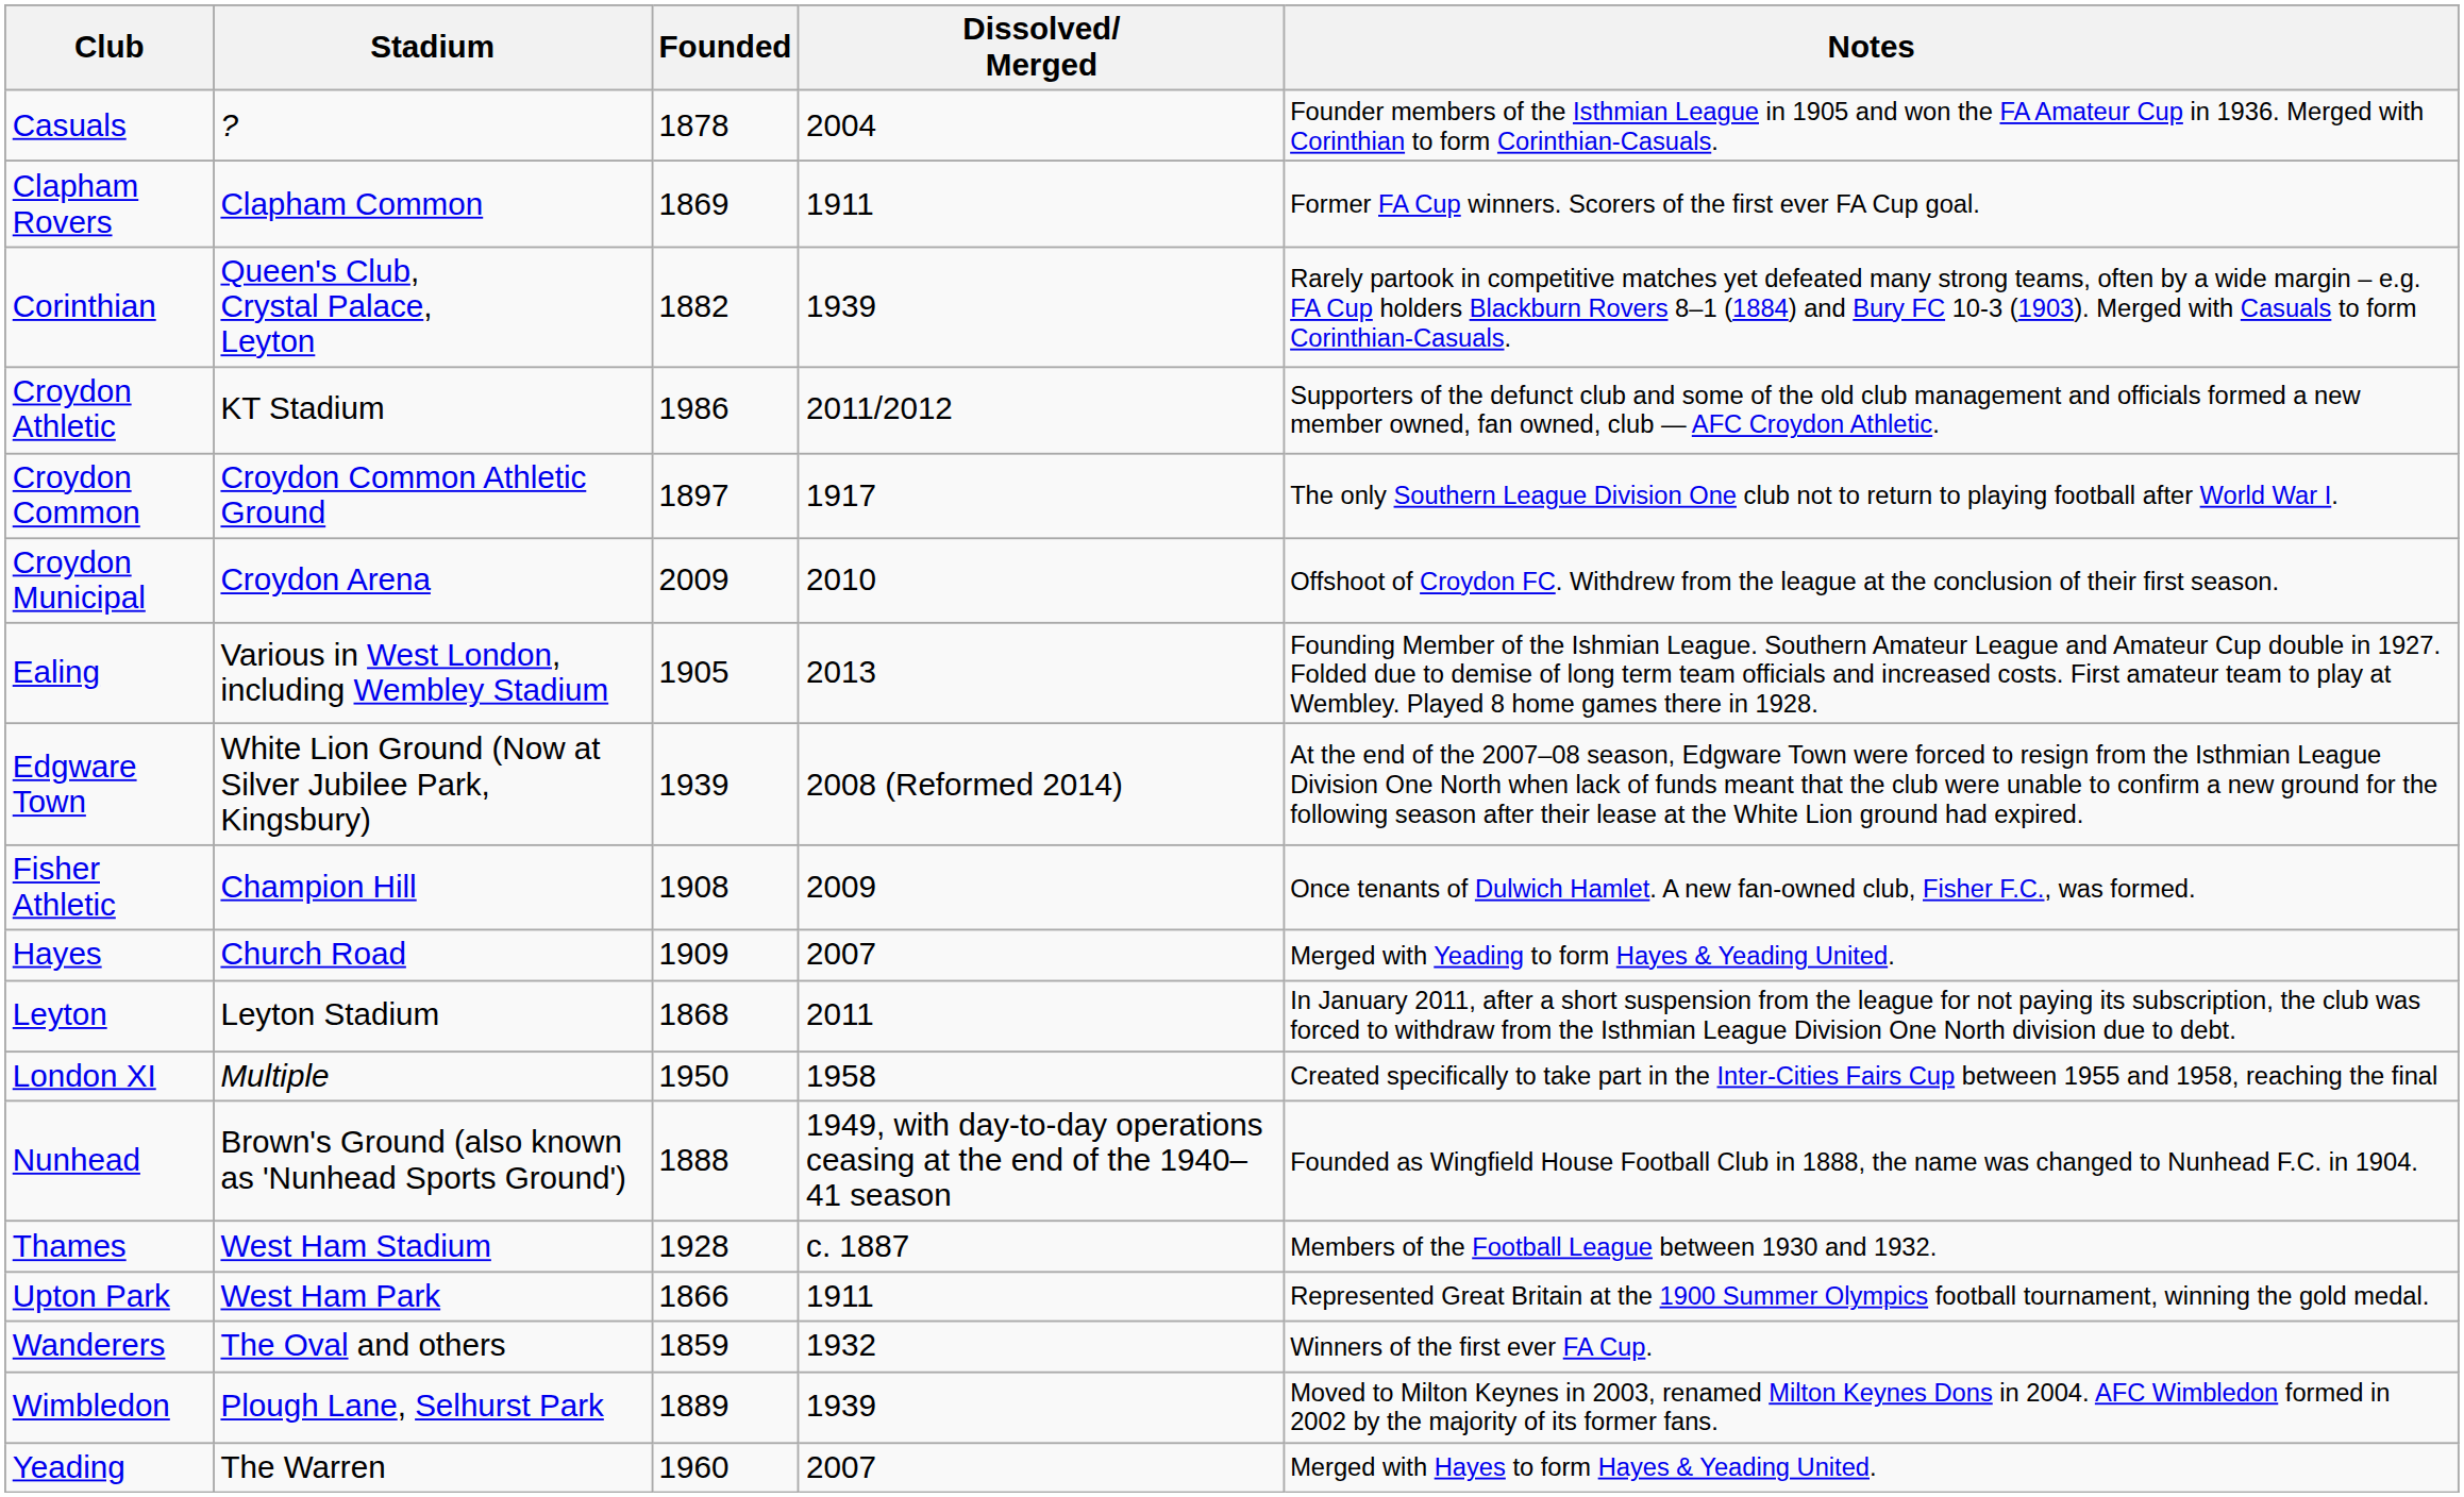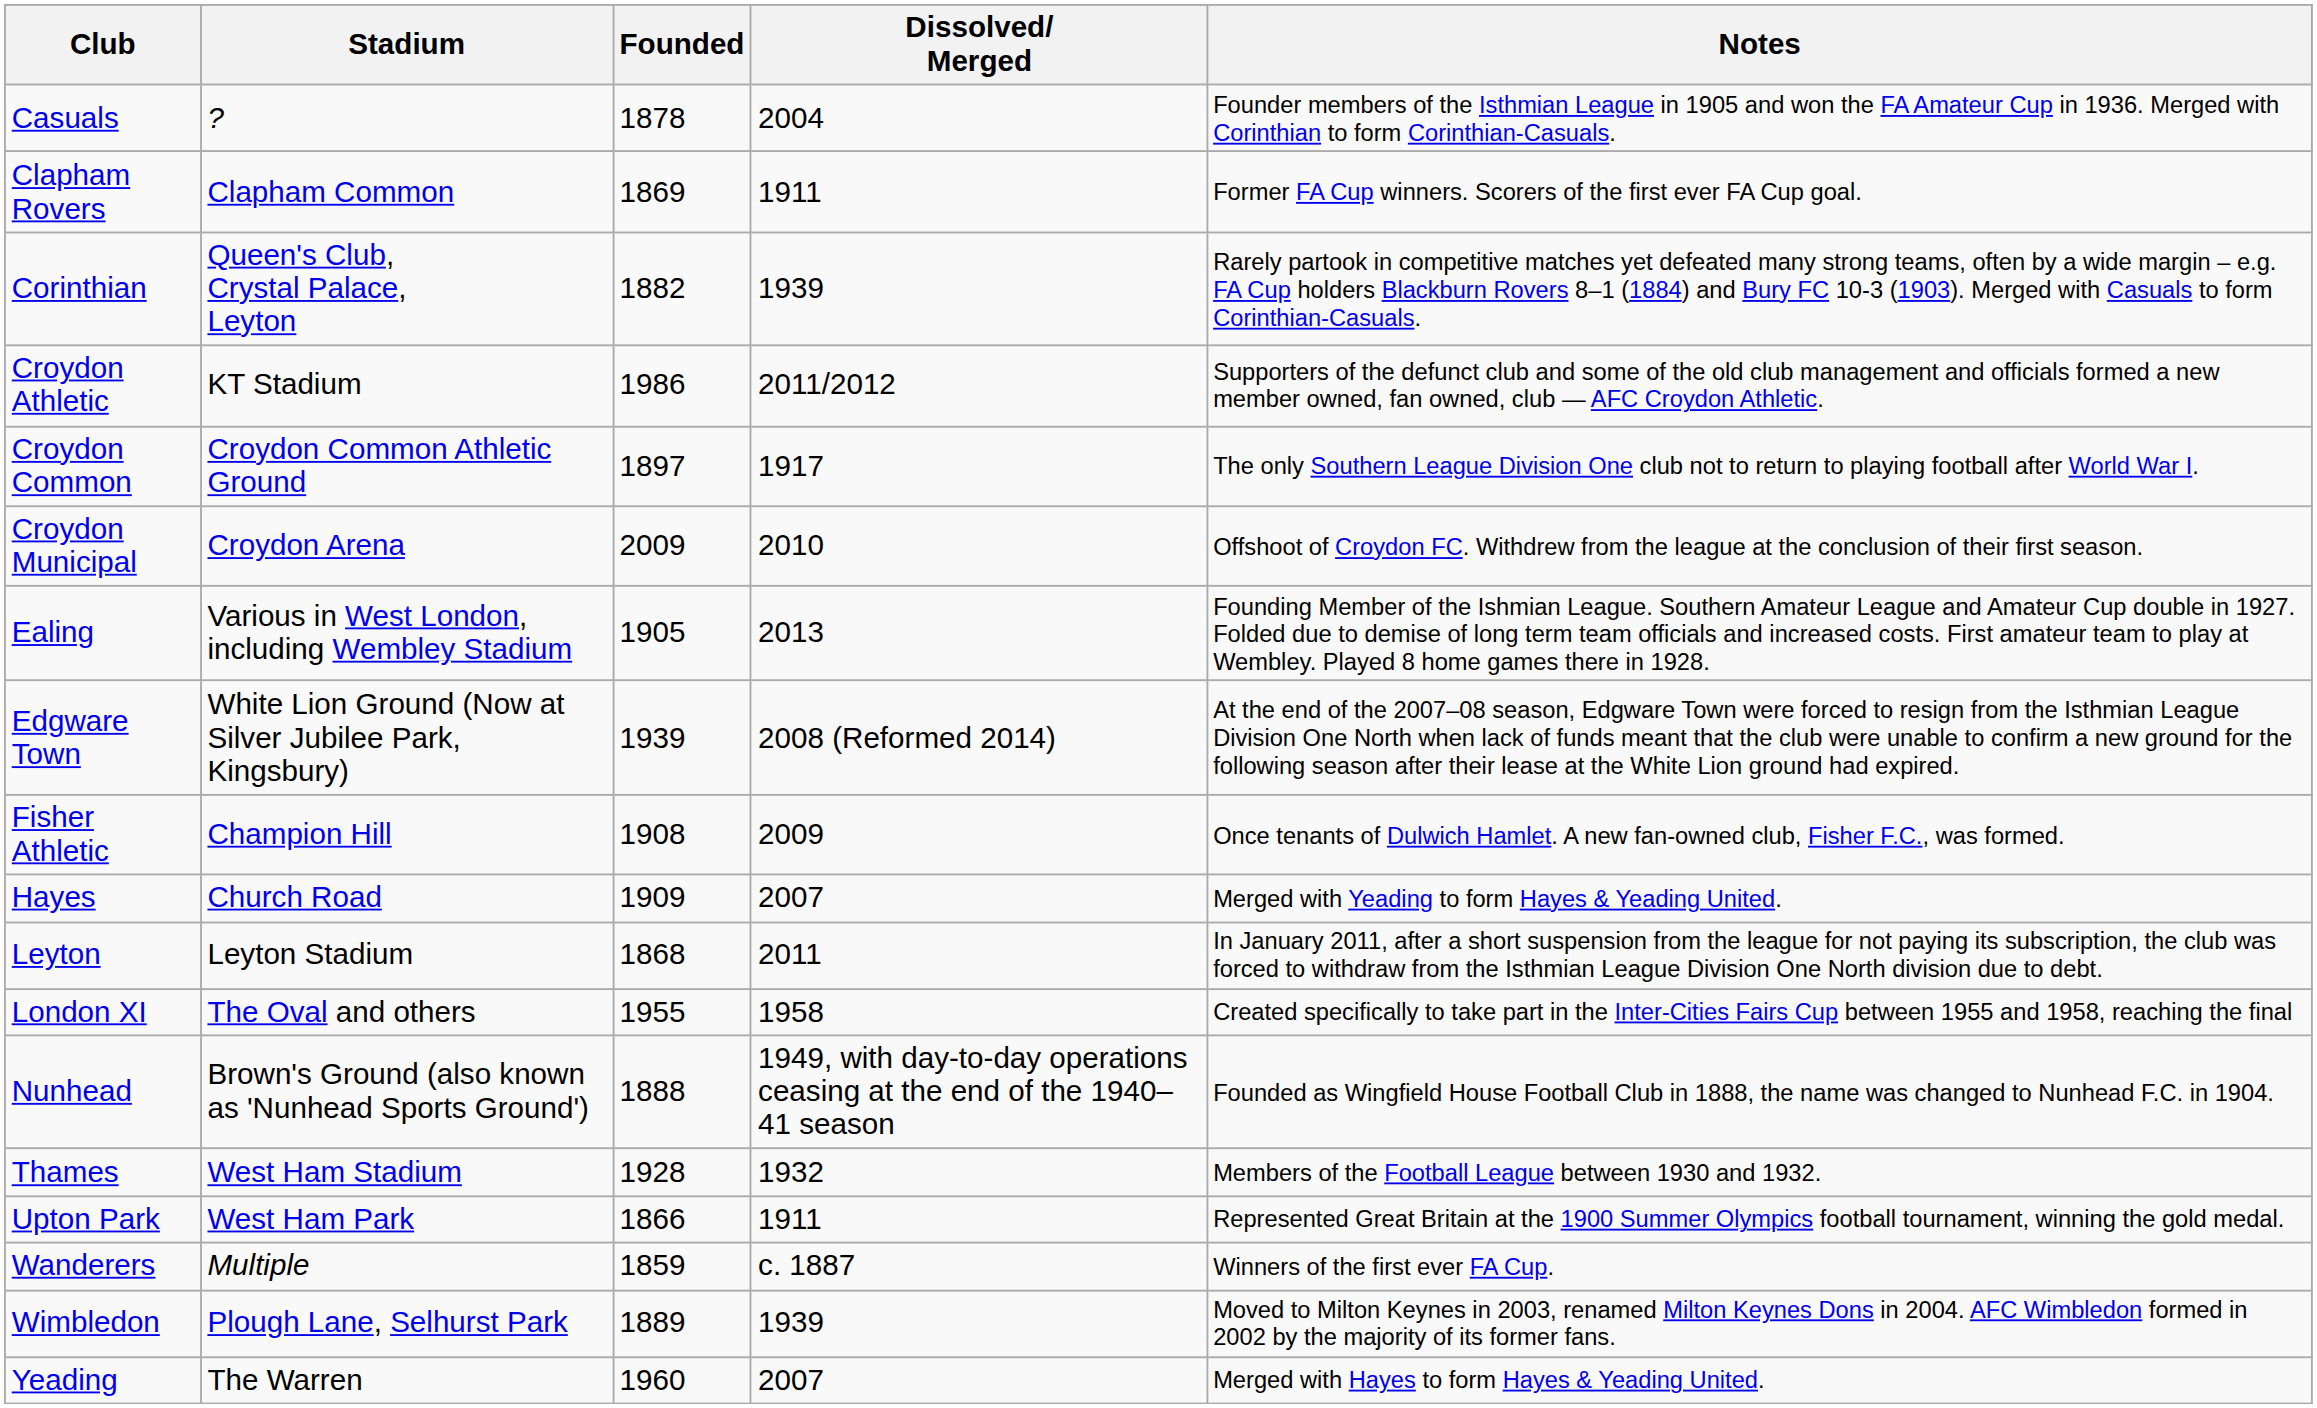 <table class="wikitable">
 <tr style="background:#efefef;">
 <th>Club</th>
 <th>Stadium</th>
 <th>Founded</th>
 <th>Dissolved/<br>Merged</th>
 <th>Notes</th>
 </tr>
 <tr>
 <td><a href='#'>Casuals</a></td>
 <td><em>?</em></td>
 <td>1878</td>
 <td>2004</td>
 <td style="font-size: 80%">Founder members of the <a href='#'>Isthmian League</a> in 1905 and won the <a href='#'>FA Amateur Cup</a> in 1936. Merged with <a href='#'>Corinthian</a> to form <a href='#'>Corinthian-Casuals</a>.</td>
 </tr>
 <tr>
 <td><a href='#'>Clapham Rovers</a></td>
 <td><a href='#'>Clapham Common</a></td>
 <td>1869</td>
 <td>1911</td>
 <td style="font-size: 80%">Former <a href='#'>FA Cup</a> winners. Scorers of the first ever FA Cup goal.</td>
 </tr>
 <tr>
 <td><a href='#'>Corinthian</a></td>
 <td><a href='#'>Queen's Club</a>,<br><a href='#'>Crystal Palace</a>,<br><a href='#'>Leyton</a></td>
 <td>1882</td>
 <td>1939</td>
 <td style="font-size: 80%">Rarely partook in competitive matches yet defeated many strong teams, often by a wide margin – e.g. <a href='#'>FA Cup</a> holders <a href='#'>Blackburn Rovers</a> 8–1 (<a href='#'>1884</a>) and <a href='#'>Bury FC</a> 10-3 (<a href='#'>1903</a>). Merged with <a href='#'>Casuals</a> to form <a href='#'>Corinthian-Casuals</a>.</td>
 </tr>
 <tr>
 <td><a href='#'>Croydon Athletic</a></td>
 <td>KT Stadium</td>
 <td>1986</td>
 <td>2011/2012</td>
 <td style="font-size: 80%">Supporters of the defunct club and some of the old club management and officials formed a new member owned, fan owned, club — <a href='#'>AFC Croydon Athletic</a>.</td>
 </tr>
 <tr>
 <td><a href='#'>Croydon Common</a></td>
 <td><a href='#'>Croydon Common Athletic Ground</a></td>
 <td>1897</td>
 <td>1917</td>
 <td style="font-size: 80%">The only <a href='#'>Southern League Division One</a> club not to return to playing football after <a href='#'>World War I</a>.</td>
 </tr>
 <tr>
 <td><a href='#'>Croydon Municipal</a></td>
 <td><a href='#'>Croydon Arena</a></td>
 <td>2009</td>
 <td>2010</td>
 <td style="font-size: 80%">Offshoot of <a href='#'>Croydon FC</a>. Withdrew from the league at the conclusion of their first season.</td>
 </tr>
 <tr>
 <td><a href='#'>Ealing</a></td>
 <td>Various in <a href='#'>West London</a>, including <a href='#'>Wembley Stadium</a></td>
 <td>1905</td>
 <td>2013</td>
 <td style="font-size: 80%">Founding Member of the Ishmian League. Southern Amateur League and Amateur Cup double in 1927. Folded due to demise of long term team officials and increased costs. First amateur team to play at Wembley. Played 8 home games there in 1928.</td>
 </tr>
 <tr>
 <td><a href='#'>Edgware Town</a></td>
 <td>White Lion Ground (Now at Silver Jubilee Park, Kingsbury)</td>
 <td>1939</td>
 <td>2008 (Reformed 2014)</td>
 <td style="font-size: 80%">At the end of the 2007–08 season, Edgware Town were forced to resign from the Isthmian League Division One North when lack of funds meant that the club were unable to confirm a new ground for the following season after their lease at the White Lion ground had expired.</td>
 </tr>
 <tr>
 <td><a href='#'>Fisher Athletic</a></td>
 <td><a href='#'>Champion Hill</a></td>
 <td>1908</td>
 <td>2009</td>
 <td style="font-size: 80%">Once tenants of <a href='#'>Dulwich Hamlet</a>. A new fan-owned club, <a href='#'>Fisher F.C.</a>, was formed.</td>
 </tr>
 <tr>
 <td><a href='#'>Hayes</a></td>
 <td><a href='#'>Church Road</a></td>
 <td>1909</td>
 <td>2007</td>
 <td style="font-size: 80%">Merged with <a href='#'>Yeading</a> to form <a href='#'>Hayes & Yeading United</a>.</td>
 </tr>
 <tr>
 <td><a href='#'>Leyton</a></td>
 <td>Leyton Stadium</td>
 <td>1868</td>
 <td>2011</td>
 <td style="font-size: 80%">In January 2011, after a short suspension from the league for not paying its subscription, the club was forced to withdraw from the Isthmian League Division One North division due to debt.</td>
 </tr>
 <tr>
 <td><a href='#'>London XI</a></td>
-<td><em>Multiple</em></td>
-<td>1950</td>
+<td><a href='#'>The Oval</a> and others</td>
+<td>1955</td>
 <td>1958</td>
 <td style="font-size: 80%">Created specifically to take part in the <a href='#'>Inter-Cities Fairs Cup</a> between 1955 and 1958, reaching the final</td>
 </tr>
 <tr>
 <td><a href='#'>Nunhead</a></td>
 <td>Brown's Ground (also known as 'Nunhead Sports Ground')</td>
 <td>1888</td>
 <td>1949, with day-to-day operations ceasing at the end of the 1940–41 season</td>
 <td style="font-size: 80%">Founded as Wingfield House Football Club in 1888, the name was changed to Nunhead F.C. in 1904.</td>
 </tr>
 <tr>
 <td><a href='#'>Thames</a></td>
 <td><a href='#'>West Ham Stadium</a></td>
 <td>1928</td>
-<td>c. 1887</td>
+<td>1932</td>
 <td style="font-size: 80%">Members of the <a href='#'>Football League</a> between 1930 and 1932.</td>
 </tr>
 <tr>
 <td><a href='#'>Upton Park</a></td>
 <td><a href='#'>West Ham Park</a></td>
 <td>1866</td>
 <td>1911</td>
 <td style="font-size: 80%">Represented Great Britain at the <a href='#'>1900 Summer Olympics</a> football tournament, winning the gold medal.</td>
 </tr>
 <tr>
 <td><a href='#'>Wanderers</a></td>
-<td><a href='#'>The Oval</a> and others</td>
+<td><em>Multiple</em></td>
 <td>1859</td>
-<td>1932</td>
+<td>c. 1887</td>
 <td style="font-size: 80%">Winners of the first ever <a href='#'>FA Cup</a>.</td>
 </tr>
 <tr>
 <td><a href='#'>Wimbledon</a></td>
 <td><a href='#'>Plough Lane</a>, <a href='#'>Selhurst Park</a></td>
 <td>1889</td>
 <td>1939</td>
 <td style="font-size: 80%">Moved to Milton Keynes in 2003, renamed <a href='#'>Milton Keynes Dons</a> in 2004. <a href='#'>AFC Wimbledon</a> formed in 2002 by the majority of its former fans.</td>
 </tr>
 <tr>
 <td><a href='#'>Yeading</a></td>
 <td>The Warren</td>
 <td>1960</td>
 <td>2007</td>
 <td style="font-size: 80%">Merged with <a href='#'>Hayes</a> to form <a href='#'>Hayes & Yeading United</a>.</td>
 </tr>
 </table>
